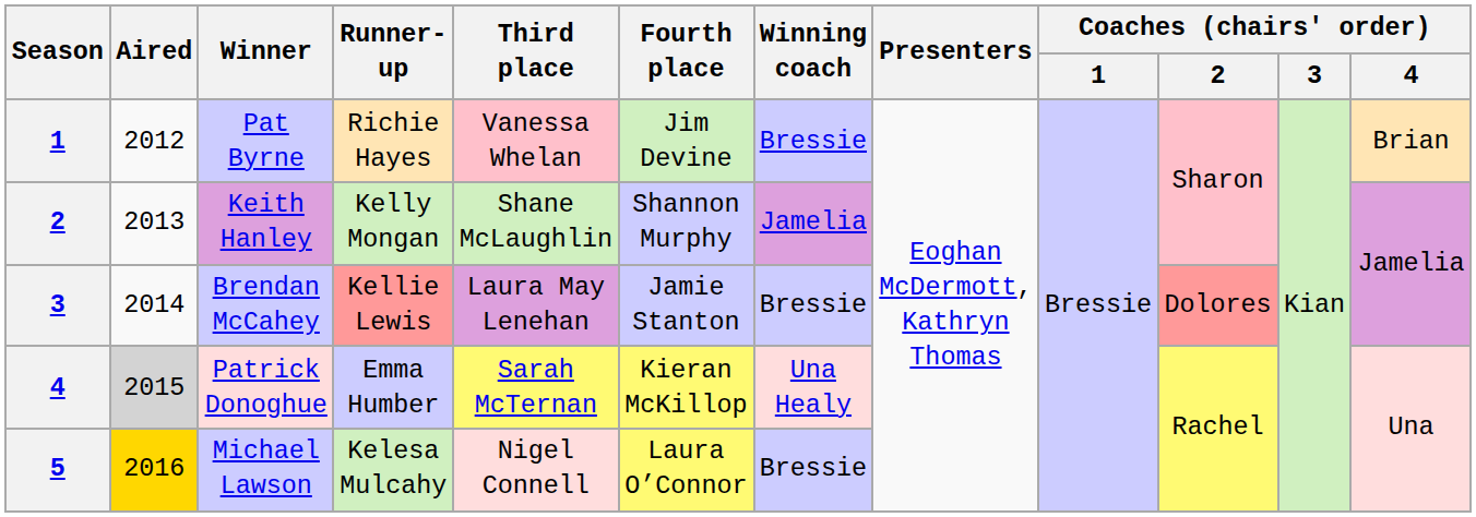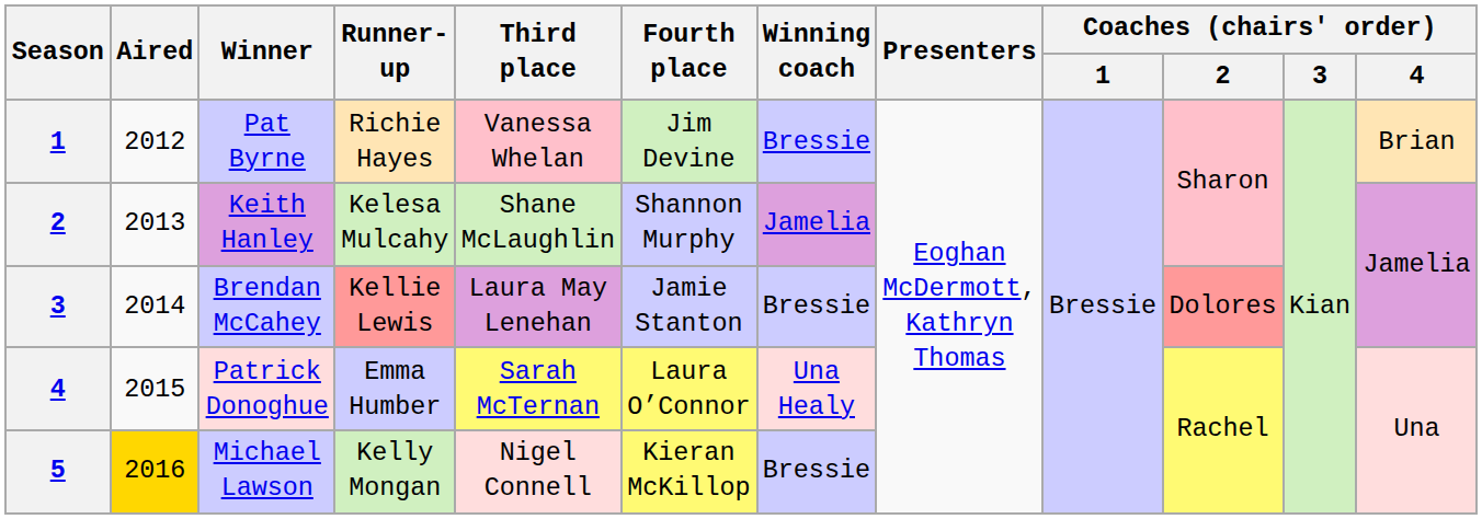 <table class="wikitable" style="text-align:center; font-size:90%; line-height:16px; width:100%">
 <tr>
 <th rowspan="2" scope="col" width="01%">Season</th>
 <th rowspan="2" scope="col" width="01%">Aired</th>
 <th rowspan="2" scope="col" width="09%">Winner</th>
 <th rowspan="2" scope="col" width="09%">Runner-up</th>
 <th rowspan="2" scope="col" width="09%">Third place</th>
 <th rowspan="2" scope="col" width="09%">Fourth place</th>
 <th rowspan="2" scope="col" width="09%">Winning coach</th>
 <th rowspan="2" scope="col" width="09%">Presenters</th>
 <th colspan="4">Coaches (chairs' order)</th>
 </tr>
 <tr>
 <th width="06%">1</th>
 <th width="06%">2</th>
 <th width="06%">3</th>
 <th width="06%">4</th>
 </tr>
 <tr>
 <th><a href='#'>1</a></th>
 <td>2012</td>
 <td style="background:#ccccff"><a href='#'>Pat Byrne</a></td>
 <td style="background:#ffe5b4">Richie Hayes</td>
 <td style="background:pink">Vanessa Whelan</td>
 <td style="background:#d0f0c0">Jim Devine</td>
 <td style="background:#ccccff"><a href='#'>Bressie</a></td>
 <td rowspan="5"><a href='#'>Eoghan McDermott</a>,<br><a href='#'>Kathryn Thomas</a></td>
 <td rowspan="5" style="background:#ccccff">Bressie</td>
 <td rowspan="2" style="background:pink">Sharon</td>
 <td rowspan="5" style="background:#d0f0c0">Kian</td>
 <td style="background:#ffe5b4">Brian</td>
 </tr>
 <tr>
 <th><a href='#'>2</a></th>
 <td>2013</td>
 <td style="background:#dda0dd"><a href='#'>Keith Hanley</a></td>
-<td style="background:#d0f0c0">Kelly Mongan</td>
+<td style="background:#d0f0c0">Kelesa Mulcahy</td>
 <td style="background:#d0f0c0">Shane McLaughlin</td>
 <td style="background:#ccccff">Shannon Murphy</td>
 <td style="background:#dda0dd"><a href='#'>Jamelia</a></td>
 <td style="background:#dda0dd" rowspan="2">Jamelia</td>
 </tr>
 <tr>
 <th><a href='#'>3</a></th>
 <td>2014</td>
 <td style="background:#ccccff"><a href='#'>Brendan McCahey</a></td>
 <td style="background:#ff9999">Kellie Lewis</td>
 <td style="background:#dda0dd">Laura May Lenehan</td>
 <td style="background:#ccccff">Jamie Stanton</td>
 <td style="background:#ccccff">Bressie</td>
 <td style="background:#ff9999">Dolores</td>
 </tr>
 <tr>
 <th><a href='#'>4</a></th>
-<td style="background: lightgrey;">2015</td>
+<td>2015</td>
 <td style="background:#ffdddd"><a href='#'>Patrick Donoghue</a></td>
 <td style="background:#ccccff">Emma Humber</td>
 <td style="background:#fffa73"><a href='#'>Sarah McTernan</a></td>
-<td style="background:#fffa73">Kieran McKillop</td>
+<td style="background:#fffa73">Laura O’Connor</td>
 <td style="background:#ffdddd"><a href='#'>Una Healy</a></td>
 <td style="background:#fffa73" rowspan="2">Rachel</td>
 <td style="background:#ffdddd" rowspan="2">Una</td>
 </tr>
 <tr>
 <th><a href='#'>5</a></th>
 <td style="background: gold;">2016</td>
 <td style="background:#ccccff"><a href='#'>Michael Lawson</a></td>
-<td style="background:#d0f0c0">Kelesa Mulcahy</td>
+<td style="background:#d0f0c0">Kelly Mongan</td>
 <td style="background:#ffdddd">Nigel Connell</td>
-<td style="background:#fffa73">Laura O’Connor</td>
+<td style="background:#fffa73">Kieran McKillop</td>
 <td style="background:#ccccff">Bressie</td>
 </tr>
 <tr>
 </tr>
 </table>
